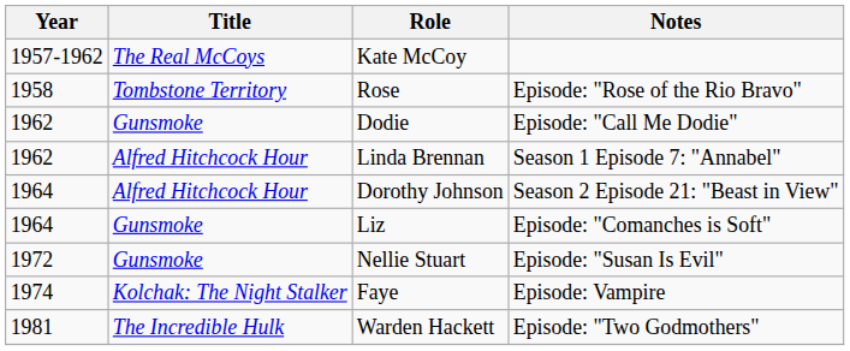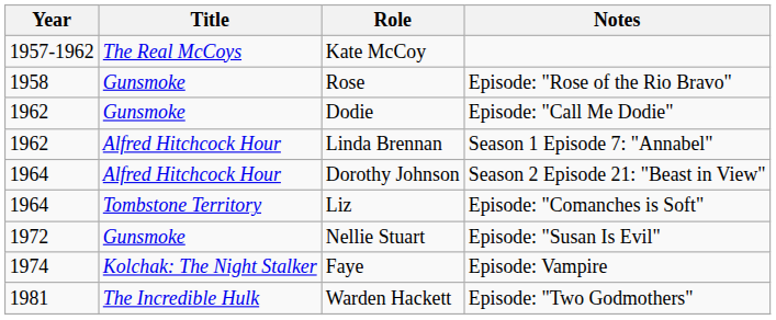 <table class="wikitable sortable">
 <tr>
 <th>Year</th>
 <th>Title</th>
 <th>Role</th>
 <th class="unsortable">Notes</th>
 </tr>
 <tr>
 <td>1957-1962</td>
 <td><em><a href='#'>The Real McCoys</a></em></td>
 <td>Kate McCoy</td>
 <td></td>
 </tr>
 <tr>
 <td>1958</td>
-<td><em><a href='#'>Tombstone Territory</a></em></td>
+<td><em><a href='#'>Gunsmoke</a></em></td>
 <td>Rose</td>
 <td>Episode: "Rose of the Rio Bravo"</td>
 </tr>
 <tr>
 <td>1962</td>
 <td><em><a href='#'>Gunsmoke</a></em></td>
 <td>Dodie</td>
 <td>Episode: "Call Me Dodie"</td>
 </tr>
 <tr>
 <td>1962</td>
 <td><em><a href='#'>Alfred Hitchcock Hour</a></em></td>
 <td>Linda Brennan</td>
 <td>Season 1 Episode 7: "Annabel"</td>
 </tr>
 <tr>
 <td>1964</td>
 <td><em><a href='#'>Alfred Hitchcock Hour</a></em></td>
 <td>Dorothy Johnson</td>
 <td>Season 2 Episode 21: "Beast in View"</td>
 </tr>
 <tr>
 <td>1964</td>
-<td><em><a href='#'>Gunsmoke</a></em></td>
+<td><em><a href='#'>Tombstone Territory</a></em></td>
 <td>Liz</td>
 <td>Episode: "Comanches is Soft"</td>
 </tr>
 <tr>
 <td>1972</td>
 <td><em><a href='#'>Gunsmoke</a></em></td>
 <td>Nellie Stuart</td>
 <td>Episode: "Susan Is Evil"</td>
 </tr>
 <tr>
 <td>1974</td>
 <td><em><a href='#'>Kolchak: The Night Stalker</a></em></td>
 <td>Faye</td>
 <td>Episode: Vampire</td>
 </tr>
 <tr 1976 The Bionic Woman. Reverend Mother>
 <td>1981</td>
 <td><em><a href='#'>The Incredible Hulk</a></em></td>
 <td>Warden Hackett</td>
 <td>Episode: "Two Godmothers"</td>
 </tr>
 <tr>
 </tr>
 </table>
